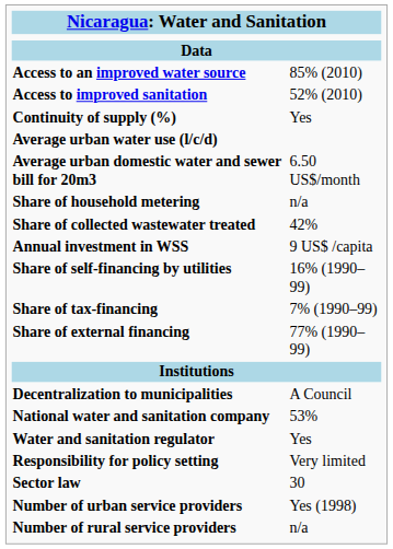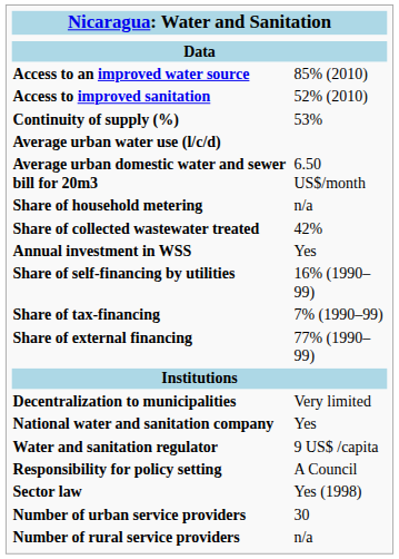 <table style="width: 25em; font-size: 90%; text-align: left;" class="infobox">
 <tr>
 <th style="text-align:center; background:lightblue;" colspan="2"><big><a href='#'>Nicaragua</a>: Water and Sanitation</big></th>
 </tr>
 <tr>
 <th style="text-align:center;" colspan="3"></th>
 </tr>
 <tr>
 <th style="text-align:center; background:lightblue;" colspan="3">Data</th>
 </tr>
 <tr>
 <th style="text-align:left; vertical-align:top;">Access to an <a href='#'>improved water source</a></th>
 <td valign="top">85% (2010) </td>
 </tr>
 <tr>
 <th style="text-align:left; vertical-align:top;">Access to <a href='#'>improved sanitation</a></th>
 <td valign="top">52% (2010) </td>
 </tr>
 <tr>
 <th style="text-align:left; vertical-align:top;">Continuity of supply (%)</th>
-<td valign="top">Yes</td>
+<td valign="top">53%</td>
 </tr>
 <tr>
 <th style="text-align:left; vertical-align:top;">Average urban water use (l/c/d)</th>
 <td valign="top"></td>
 </tr>
 <tr>
 <th style="text-align:left; vertical-align:top;">Average urban domestic water and sewer bill for 20m3</th>
 <td valign="top">6.50 US$/month</td>
 </tr>
 <tr>
 <th style="text-align:left; vertical-align:top;">Share of household metering</th>
 <td valign="top">n/a</td>
 </tr>
 <tr>
 <th style="text-align:left; vertical-align:top;">Share of collected wastewater treated</th>
 <td valign="top">42%</td>
 </tr>
 <tr>
 <th style="text-align:left; vertical-align:top;">Annual investment in WSS</th>
-<td valign="top">9 US$ /capita</td>
+<td valign="top">Yes</td>
 </tr>
 <tr>
 <th style="text-align:left; vertical-align:top;">Share of self-financing by utilities</th>
 <td valign="top">16% (1990–99)</td>
 </tr>
 <tr>
 <th style="text-align:left; vertical-align:top;">Share of tax-financing</th>
 <td valign="top">7% (1990–99)</td>
 </tr>
 <tr>
 <th style="text-align:left; vertical-align:top;">Share of external financing</th>
 <td valign="top">77% (1990–99)</td>
 </tr>
 <tr>
 <th style="text-align:center; background:lightblue;" colspan="3">Institutions</th>
 </tr>
 <tr>
 <th style="text-align:left; vertical-align:top;">Decentralization to municipalities</th>
+<td valign="top">Very limited</td>
+</tr>
+<tr>
+<th style="text-align:left; vertical-align:top;">National water and sanitation company</th>
+<td valign="top">Yes</td>
+</tr>
+<tr>
+<th style="text-align:left; vertical-align:top;">Water and sanitation regulator</th>
+<td valign="top">9 US$ /capita</td>
+</tr>
+<tr>
+<th style="text-align:left; vertical-align:top;">Responsibility for policy setting</th>
 <td valign="top">A Council</td>
 </tr>
 <tr>
-<th style="text-align:left; vertical-align:top;">National water and sanitation company</th>
-<td valign="top">53%</td>
-</tr>
-<tr>
-<th style="text-align:left; vertical-align:top;">Water and sanitation regulator</th>
-<td valign="top">Yes</td>
-</tr>
-<tr>
-<th style="text-align:left; vertical-align:top;">Responsibility for policy setting</th>
-<td valign="top">Very limited</td>
-</tr>
-<tr>
 <th style="text-align:left; vertical-align:top;">Sector law</th>
-<td valign="top">30</td>
+<td valign="top">Yes (1998)</td>
 </tr>
 <tr>
 <th style="text-align:left; vertical-align:top;">Number of urban service providers</th>
-<td valign="top">Yes (1998)</td>
+<td valign="top">30</td>
 </tr>
 <tr>
 <th style="text-align:left; vertical-align:top;">Number of rural service providers</th>
 <td valign="top">n/a</td>
 </tr>
 </table>
